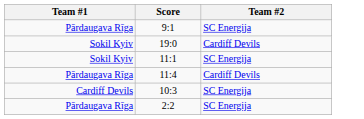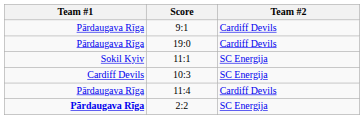 <table class="wikitable" style="text-align: center;">
 <tr>
 <th width=22%>Team #1</th>
 <th width=11%>Score</th>
 <th width=22%>Team #2</th>
 </tr>
 <tr>
 <td style="text-align: right;"><a href='#'>Pārdaugava Rīga</a> </td>
 <td>9:1</td>
-<td style="text-align: left;"> <a href='#'>SC Energija</a></td>
+<td style="text-align: left;"> <a href='#'>Cardiff Devils</a></td>
 </tr>
 <tr>
-<td style="text-align: right;"><a href='#'>Sokil Kyiv</a> </td>
+<td style="text-align: right;"><a href='#'>Pārdaugava Rīga</a> </td>
 <td>19:0</td>
 <td style="text-align: left;"> <a href='#'>Cardiff Devils</a></td>
 </tr>
 <tr>
 <td style="text-align: right;"><a href='#'>Sokil Kyiv</a> </td>
 <td>11:1</td>
 <td style="text-align: left;"> <a href='#'>SC Energija</a></td>
 </tr>
 <tr>
-<td style="text-align: right;"><a href='#'>Pārdaugava Rīga</a> </td>
-<td>11:4</td>
-<td style="text-align: left;"> <a href='#'>Cardiff Devils</a></td>
-</tr>
-<tr>
 <td style="text-align: right;"><a href='#'>Cardiff Devils</a> </td>
 <td>10:3</td>
 <td style="text-align: left;"> <a href='#'>SC Energija</a></td>
 </tr>
 <tr>
 <td style="text-align: right;"><a href='#'>Pārdaugava Rīga</a> </td>
+<td>11:4</td>
+<td style="text-align: left;"> <a href='#'>Cardiff Devils</a></td>
+</tr>
+<tr>
+<td style="text-align: right;"><strong><a href='#'>Pārdaugava Rīga</a> </strong></td>
 <td>2:2</td>
 <td style="text-align: left;"> <a href='#'>SC Energija</a></td>
 </tr>
 </table>
